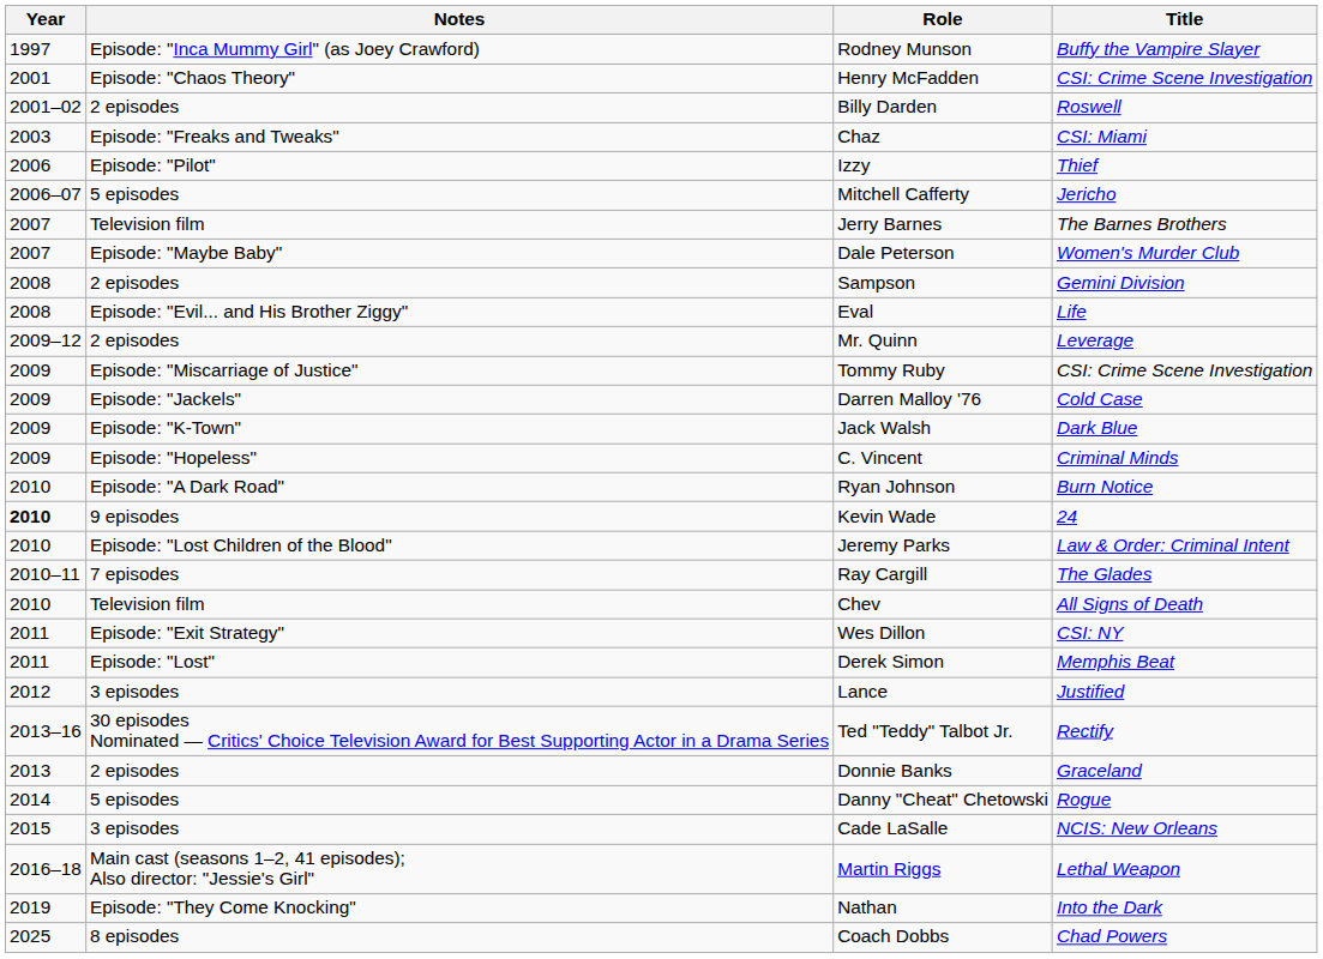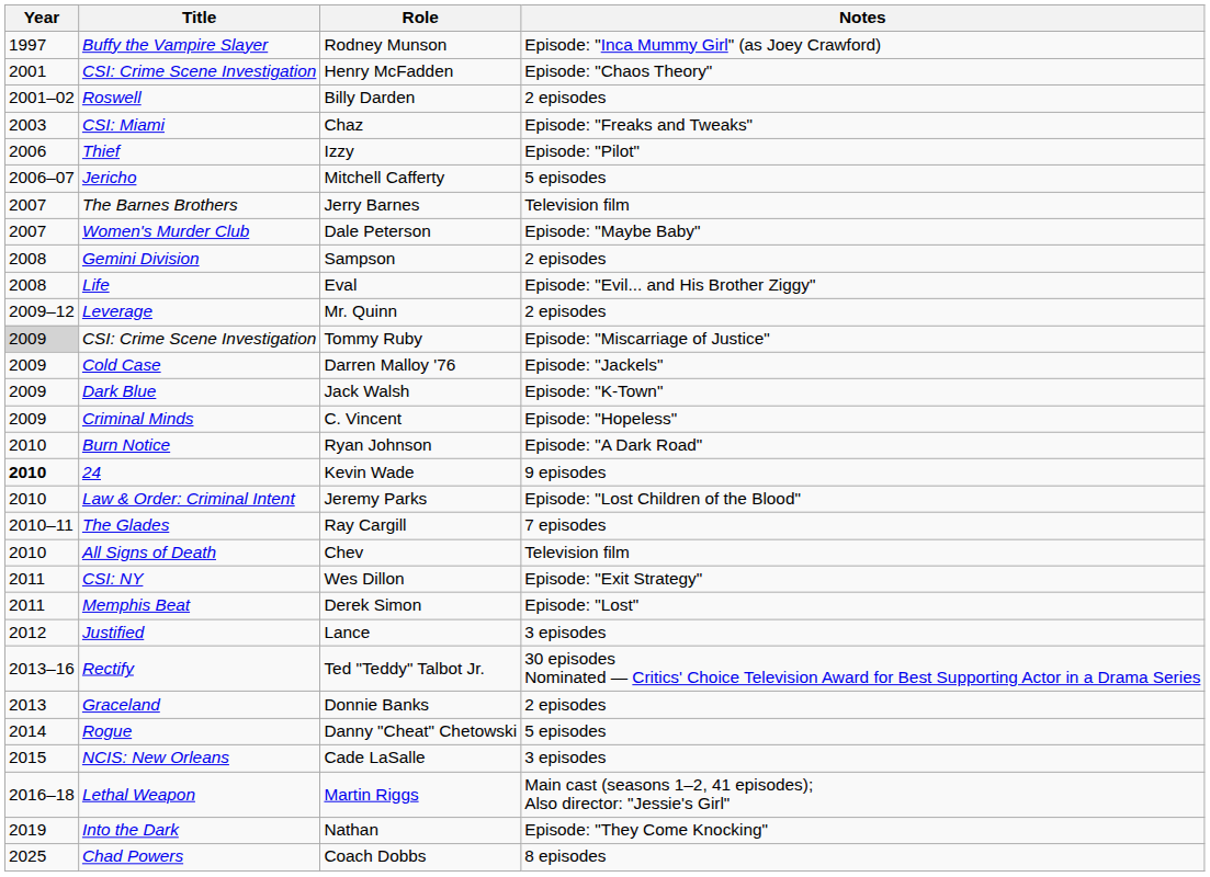 <table class="wikitable sortable">
 <tr>
 <th>Year</th>
+<th>Title</th>
+<th>Role</th>
 <th class="unsortable">Notes</th>
-<th>Role</th>
-<th>Title</th>
 </tr>
 <tr>
 <td>1997</td>
+<td><em><a href='#'>Buffy the Vampire Slayer</a></em></td>
+<td>Rodney Munson</td>
 <td>Episode: "<a href='#'>Inca Mummy Girl</a>" (as Joey Crawford)</td>
-<td>Rodney Munson</td>
-<td><em><a href='#'>Buffy the Vampire Slayer</a></em></td>
 </tr>
 <tr>
 <td>2001</td>
+<td><em><a href='#'>CSI: Crime Scene Investigation</a></em></td>
+<td>Henry McFadden</td>
 <td>Episode: "Chaos Theory"</td>
-<td>Henry McFadden</td>
-<td><em><a href='#'>CSI: Crime Scene Investigation</a></em></td>
 </tr>
 <tr>
 <td>2001–02</td>
+<td><em><a href='#'>Roswell</a></em></td>
+<td>Billy Darden</td>
 <td>2 episodes</td>
-<td>Billy Darden</td>
-<td><em><a href='#'>Roswell</a></em></td>
 </tr>
 <tr>
 <td>2003</td>
+<td><em><a href='#'>CSI: Miami</a></em></td>
+<td>Chaz</td>
 <td>Episode: "Freaks and Tweaks"</td>
-<td>Chaz</td>
-<td><em><a href='#'>CSI: Miami</a></em></td>
 </tr>
 <tr>
 <td>2006</td>
+<td><em><a href='#'>Thief</a></em></td>
+<td>Izzy</td>
 <td>Episode: "Pilot"</td>
-<td>Izzy</td>
-<td><em><a href='#'>Thief</a></em></td>
 </tr>
 <tr>
 <td>2006–07</td>
+<td><em><a href='#'>Jericho</a></em></td>
+<td>Mitchell Cafferty</td>
 <td>5 episodes</td>
-<td>Mitchell Cafferty</td>
-<td><em><a href='#'>Jericho</a></em></td>
 </tr>
 <tr>
 <td>2007</td>
+<td><em>The Barnes Brothers</em></td>
+<td>Jerry Barnes</td>
 <td>Television film</td>
-<td>Jerry Barnes</td>
-<td><em>The Barnes Brothers</em></td>
 </tr>
 <tr>
 <td>2007</td>
+<td><em><a href='#'>Women's Murder Club</a></em></td>
+<td>Dale Peterson</td>
 <td>Episode: "Maybe Baby"</td>
-<td>Dale Peterson</td>
-<td><em><a href='#'>Women's Murder Club</a></em></td>
 </tr>
 <tr>
 <td>2008</td>
+<td><em><a href='#'>Gemini Division</a></em></td>
+<td>Sampson</td>
 <td>2 episodes</td>
-<td>Sampson</td>
-<td><em><a href='#'>Gemini Division</a></em></td>
 </tr>
 <tr>
 <td>2008</td>
+<td><em><a href='#'>Life</a></em></td>
+<td>Eval</td>
 <td>Episode: "Evil... and His Brother Ziggy"</td>
-<td>Eval</td>
-<td><em><a href='#'>Life</a></em></td>
 </tr>
 <tr>
 <td>2009–12</td>
+<td><em><a href='#'>Leverage</a></em></td>
+<td>Mr. Quinn</td>
 <td>2 episodes</td>
-<td>Mr. Quinn</td>
-<td><em><a href='#'>Leverage</a></em></td>
+</tr>
+<tr>
+<td style="background: lightgrey;">2009</td>
+<td><em>CSI: Crime Scene Investigation</em></td>
+<td>Tommy Ruby</td>
+<td>Episode: "Miscarriage of Justice"</td>
 </tr>
 <tr>
 <td>2009</td>
-<td>Episode: "Miscarriage of Justice"</td>
-<td>Tommy Ruby</td>
-<td><em>CSI: Crime Scene Investigation</em></td>
+<td><em><a href='#'>Cold Case</a></em></td>
+<td>Darren Malloy '76</td>
+<td>Episode: "Jackels"</td>
 </tr>
 <tr>
 <td>2009</td>
-<td>Episode: "Jackels"</td>
-<td>Darren Malloy '76</td>
-<td><em><a href='#'>Cold Case</a></em></td>
+<td><em><a href='#'>Dark Blue</a></em></td>
+<td>Jack Walsh</td>
+<td>Episode: "K-Town"</td>
 </tr>
 <tr>
 <td>2009</td>
-<td>Episode: "K-Town"</td>
-<td>Jack Walsh</td>
-<td><em><a href='#'>Dark Blue</a></em></td>
-</tr>
-<tr>
-<td>2009</td>
+<td><em><a href='#'>Criminal Minds</a></em></td>
+<td>C. Vincent</td>
 <td>Episode: "Hopeless"</td>
-<td>C. Vincent</td>
-<td><em><a href='#'>Criminal Minds</a></em></td>
 </tr>
 <tr>
 <td>2010</td>
+<td><em><a href='#'>Burn Notice</a></em></td>
+<td>Ryan Johnson</td>
 <td>Episode: "A Dark Road"</td>
-<td>Ryan Johnson</td>
-<td><em><a href='#'>Burn Notice</a></em></td>
 </tr>
 <tr>
 <td><strong>2010</strong></td>
+<td><em><a href='#'>24</a></em></td>
+<td>Kevin Wade</td>
 <td>9 episodes</td>
-<td>Kevin Wade</td>
-<td><em><a href='#'>24</a></em></td>
 </tr>
 <tr>
 <td>2010</td>
+<td><em><a href='#'>Law & Order: Criminal Intent</a></em></td>
+<td>Jeremy Parks</td>
 <td>Episode: "Lost Children of the Blood"</td>
-<td>Jeremy Parks</td>
-<td><em><a href='#'>Law & Order: Criminal Intent</a></em></td>
 </tr>
 <tr>
 <td>2010–11</td>
+<td><em><a href='#'>The Glades</a></em></td>
+<td>Ray Cargill</td>
 <td>7 episodes</td>
-<td>Ray Cargill</td>
-<td><em><a href='#'>The Glades</a></em></td>
 </tr>
 <tr>
 <td>2010</td>
+<td><em><a href='#'>All Signs of Death</a></em></td>
+<td>Chev</td>
 <td>Television film</td>
-<td>Chev</td>
-<td><em><a href='#'>All Signs of Death</a></em></td>
 </tr>
 <tr>
 <td>2011</td>
+<td><em><a href='#'>CSI: NY</a></em></td>
+<td>Wes Dillon</td>
 <td>Episode: "Exit Strategy"</td>
-<td>Wes Dillon</td>
-<td><em><a href='#'>CSI: NY</a></em></td>
 </tr>
 <tr>
 <td>2011</td>
+<td><em><a href='#'>Memphis Beat</a></em></td>
+<td>Derek Simon</td>
 <td>Episode: "Lost"</td>
-<td>Derek Simon</td>
-<td><em><a href='#'>Memphis Beat</a></em></td>
 </tr>
 <tr>
 <td>2012</td>
+<td><em><a href='#'>Justified</a></em></td>
+<td>Lance</td>
 <td>3 episodes</td>
-<td>Lance</td>
-<td><em><a href='#'>Justified</a></em></td>
 </tr>
 <tr>
 <td>2013–16</td>
+<td><em><a href='#'>Rectify</a></em></td>
+<td>Ted "Teddy" Talbot Jr.</td>
 <td>30 episodes<br>Nominated — <a href='#'>Critics' Choice Television Award for Best Supporting Actor in a Drama Series</a></td>
-<td>Ted "Teddy" Talbot Jr.</td>
-<td><em><a href='#'>Rectify</a></em></td>
 </tr>
 <tr>
 <td>2013</td>
+<td><em><a href='#'>Graceland</a></em></td>
+<td>Donnie Banks</td>
 <td>2 episodes</td>
-<td>Donnie Banks</td>
-<td><em><a href='#'>Graceland</a></em></td>
 </tr>
 <tr>
 <td>2014</td>
+<td><em><a href='#'>Rogue</a></em></td>
+<td>Danny "Cheat" Chetowski</td>
 <td>5 episodes</td>
-<td>Danny "Cheat" Chetowski</td>
-<td><em><a href='#'>Rogue</a></em></td>
 </tr>
 <tr>
 <td>2015</td>
+<td><em><a href='#'>NCIS: New Orleans</a></em></td>
+<td>Cade LaSalle</td>
 <td>3 episodes</td>
-<td>Cade LaSalle</td>
-<td><em><a href='#'>NCIS: New Orleans</a></em></td>
 </tr>
 <tr>
 <td>2016–18</td>
+<td><em><a href='#'>Lethal Weapon</a></em></td>
+<td><a href='#'>Martin Riggs</a></td>
 <td>Main cast (seasons 1–2, 41 episodes);<br>Also director: "Jessie's Girl"</td>
-<td><a href='#'>Martin Riggs</a></td>
-<td><em><a href='#'>Lethal Weapon</a></em></td>
 </tr>
 <tr>
 <td>2019</td>
+<td><em><a href='#'>Into the Dark</a></em></td>
+<td>Nathan</td>
 <td>Episode: "They Come Knocking"</td>
-<td>Nathan</td>
-<td><em><a href='#'>Into the Dark</a></em></td>
 </tr>
 <tr>
 <td>2025</td>
+<td><em><a href='#'>Chad Powers</a></em></td>
+<td>Coach Dobbs</td>
 <td>8 episodes</td>
-<td>Coach Dobbs</td>
-<td><em><a href='#'>Chad Powers</a></em></td>
 </tr>
 </table>
